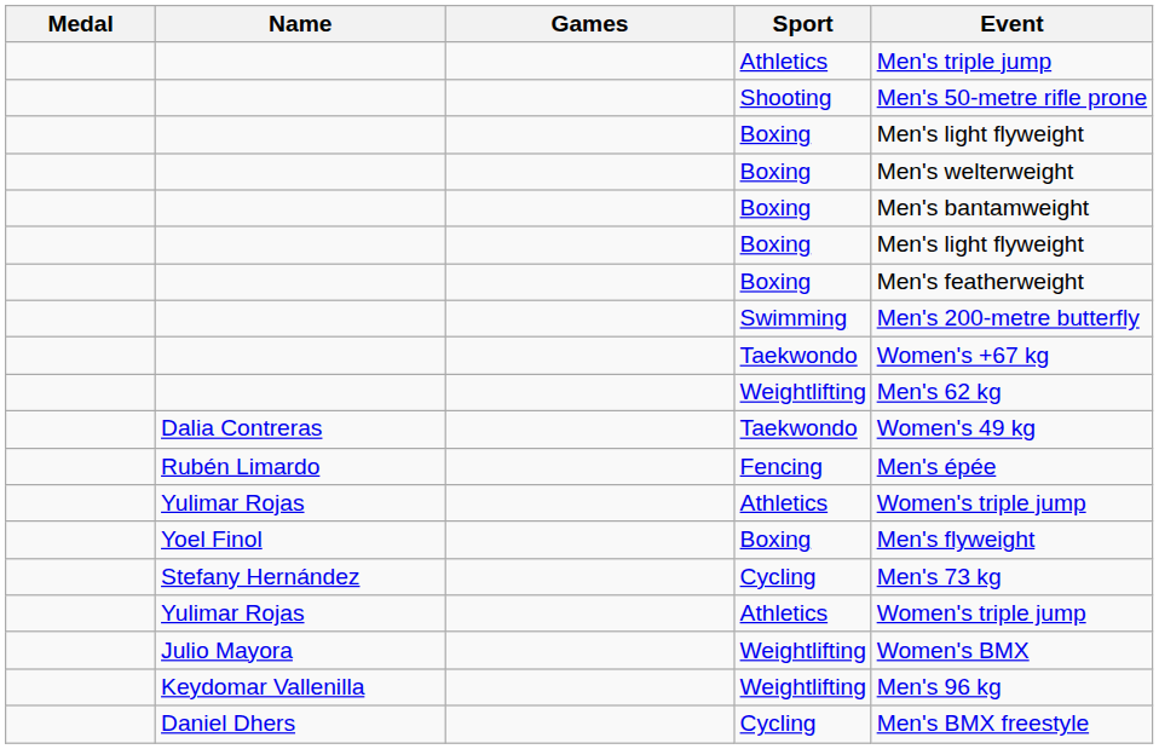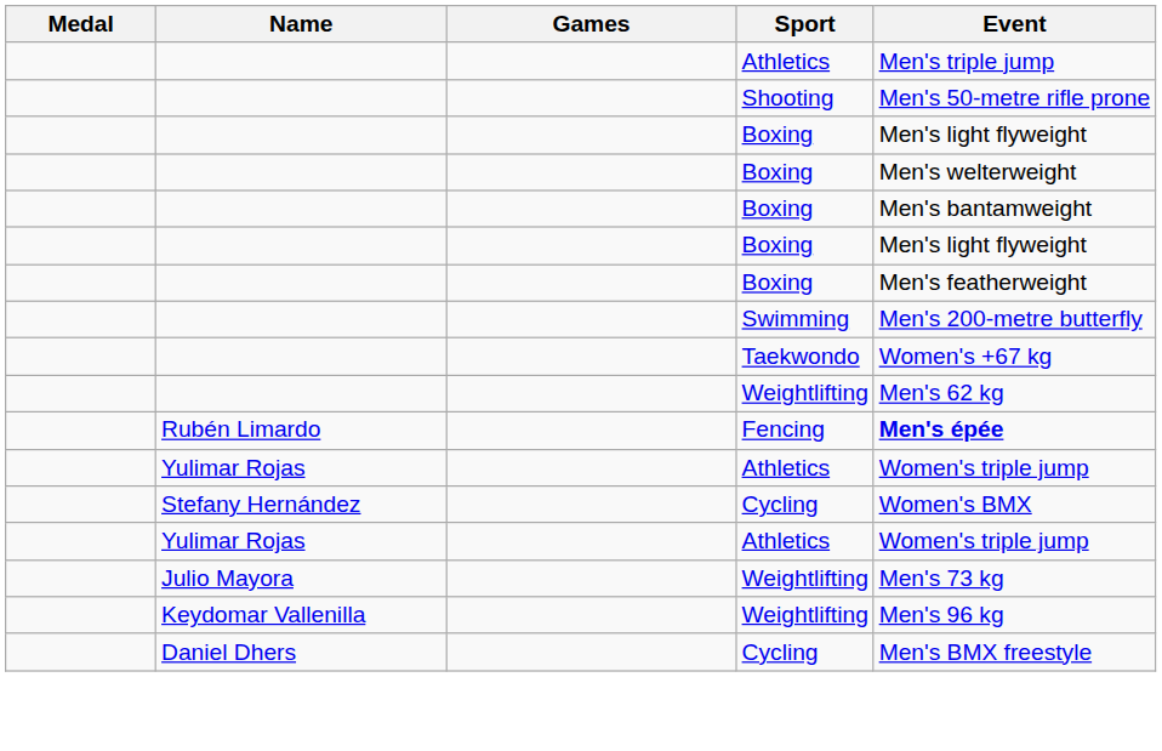 <table class="wikitable sortable">
 <tr>
 <th style="width:6em">Medal</th>
 <th style="width:12em">Name</th>
 <th style="width:12em">Games</th>
 <th>Sport</th>
 <th>Event</th>
 </tr>
 <tr>
 <td></td>
 <td></td>
 <td> </td>
 <td> <a href='#'>Athletics</a></td>
 <td><a href='#'>Men's triple jump</a></td>
 </tr>
 <tr>
 <td></td>
 <td></td>
 <td> </td>
 <td> <a href='#'>Shooting</a></td>
 <td><a href='#'>Men's 50-metre rifle prone</a></td>
 </tr>
 <tr>
 <td></td>
 <td></td>
 <td> </td>
 <td> <a href='#'>Boxing</a></td>
 <td>Men's light flyweight</td>
 </tr>
 <tr>
 <td></td>
 <td></td>
 <td> </td>
 <td> <a href='#'>Boxing</a></td>
 <td>Men's welterweight</td>
 </tr>
 <tr>
 <td></td>
 <td></td>
 <td> </td>
 <td> <a href='#'>Boxing</a></td>
 <td>Men's bantamweight</td>
 </tr>
 <tr>
 <td></td>
 <td></td>
 <td> </td>
 <td> <a href='#'>Boxing</a></td>
 <td>Men's light flyweight</td>
 </tr>
 <tr>
 <td></td>
 <td></td>
 <td> </td>
 <td> <a href='#'>Boxing</a></td>
 <td>Men's featherweight</td>
 </tr>
 <tr>
 <td></td>
 <td></td>
 <td> </td>
 <td> <a href='#'>Swimming</a></td>
 <td><a href='#'>Men's 200-metre butterfly</a></td>
 </tr>
 <tr>
 <td></td>
 <td></td>
 <td> </td>
 <td> <a href='#'>Taekwondo</a></td>
 <td><a href='#'>Women's +67 kg</a></td>
 </tr>
 <tr>
 <td></td>
 <td></td>
 <td> </td>
 <td> <a href='#'>Weightlifting</a></td>
 <td><a href='#'>Men's 62 kg</a></td>
 </tr>
 <tr>
 <td></td>
-<td><a href='#'>Dalia Contreras</a></td>
-<td> </td>
-<td> <a href='#'>Taekwondo</a></td>
-<td><a href='#'>Women's 49 kg</a></td>
-</tr>
-<tr>
-<td></td>
 <td><a href='#'>Rubén Limardo</a></td>
 <td> </td>
 <td> <a href='#'>Fencing</a></td>
-<td><a href='#'>Men's épée</a></td>
+<td><strong><a href='#'>Men's épée</a></strong></td>
 </tr>
 <tr>
 <td></td>
 <td><a href='#'>Yulimar Rojas</a></td>
 <td> </td>
 <td> <a href='#'>Athletics</a></td>
 <td><a href='#'>Women's triple jump</a></td>
 </tr>
 <tr>
 <td></td>
-<td><a href='#'>Yoel Finol</a></td>
-<td> </td>
-<td> <a href='#'>Boxing</a></td>
-<td><a href='#'>Men's flyweight</a></td>
-</tr>
-<tr>
-<td></td>
 <td><a href='#'>Stefany Hernández</a></td>
 <td> </td>
 <td> <a href='#'>Cycling</a></td>
-<td><a href='#'>Men's 73 kg</a></td>
+<td><a href='#'>Women's BMX</a></td>
 </tr>
 <tr>
 <td></td>
 <td><a href='#'>Yulimar Rojas</a></td>
 <td> </td>
 <td> <a href='#'>Athletics</a></td>
 <td><a href='#'>Women's triple jump</a></td>
 </tr>
 <tr>
 <td></td>
 <td><a href='#'>Julio Mayora</a></td>
 <td> </td>
 <td> <a href='#'>Weightlifting</a></td>
-<td><a href='#'>Women's BMX</a></td>
+<td><a href='#'>Men's 73 kg</a></td>
 </tr>
 <tr>
 <td></td>
 <td><a href='#'>Keydomar Vallenilla</a></td>
 <td> </td>
 <td> <a href='#'>Weightlifting</a></td>
 <td><a href='#'>Men's 96 kg</a></td>
 </tr>
 <tr>
 <td></td>
 <td><a href='#'>Daniel Dhers</a></td>
 <td> </td>
 <td> <a href='#'>Cycling</a></td>
 <td><a href='#'>Men's BMX freestyle</a></td>
 </tr>
 </table>
